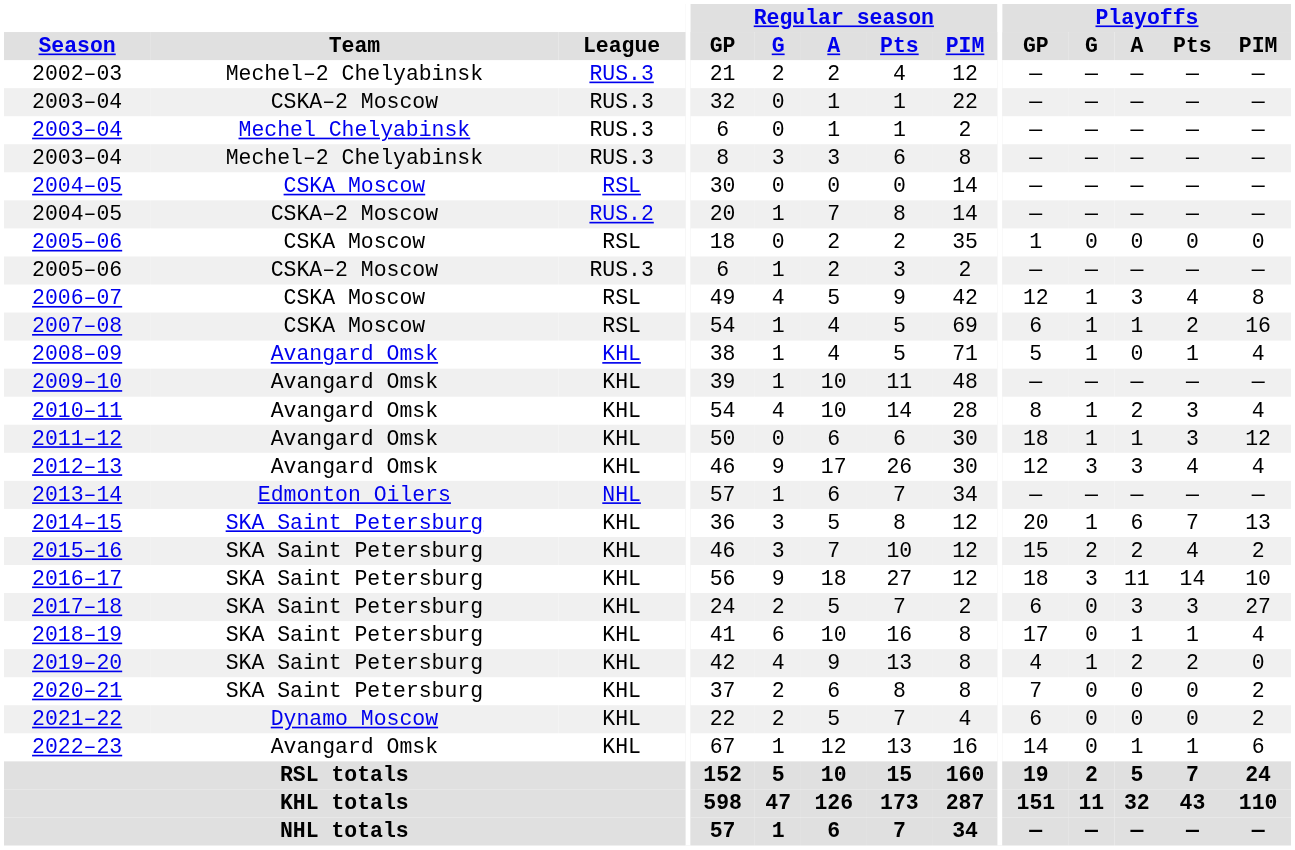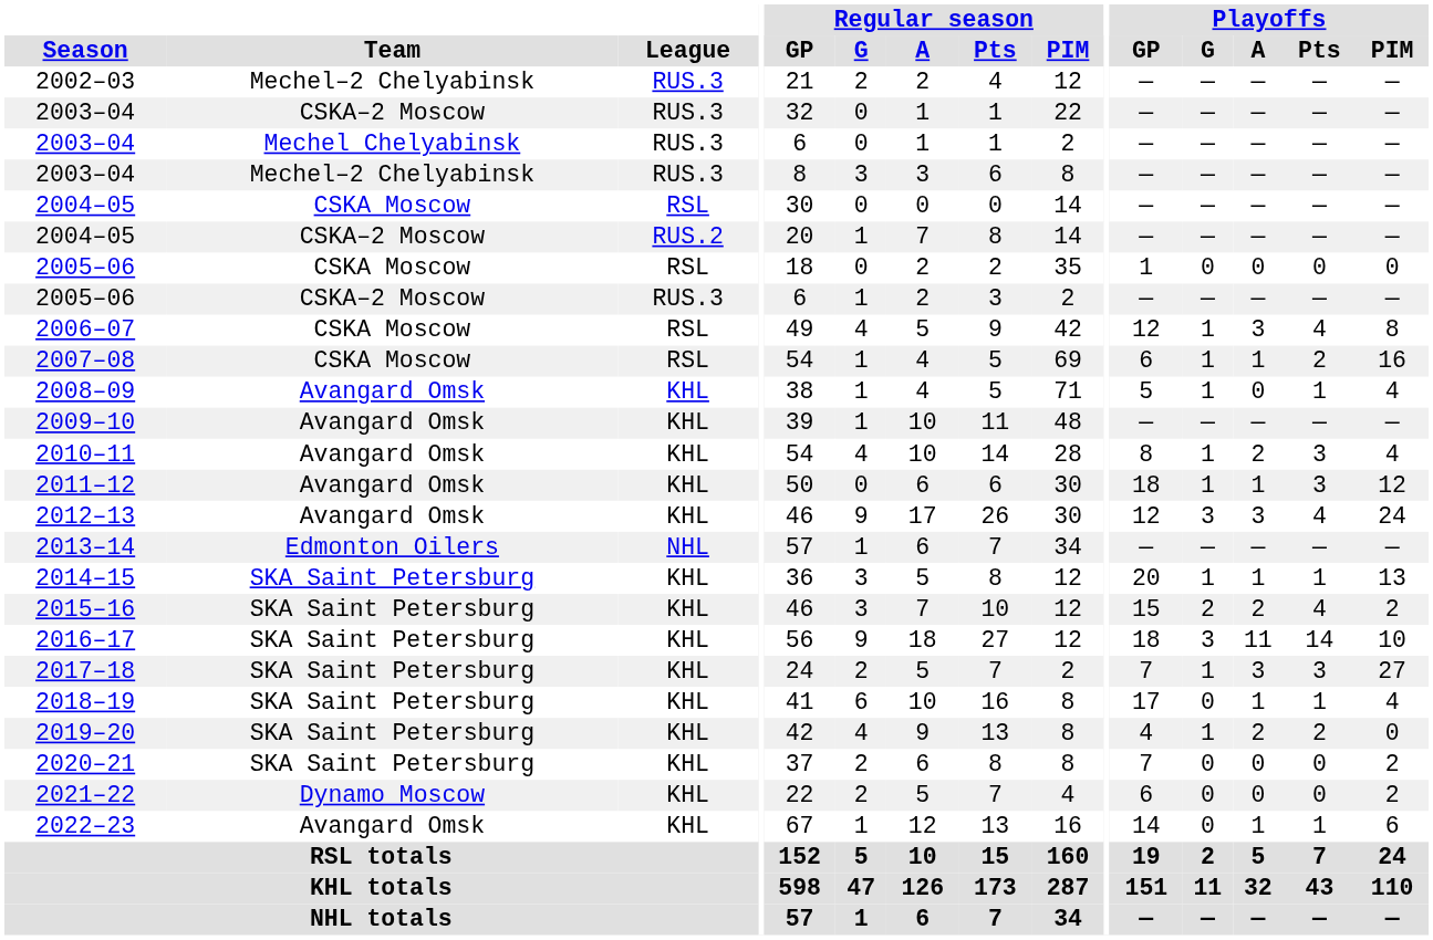 <table border="0" cellpadding="1" cellspacing="0" style="text-align:center; width:60em">
 <tr bgcolor="#e0e0e0">
 <th colspan="3" bgcolor="#ffffff"></th>
 <th rowspan="100" bgcolor="#ffffff"></th>
 <th colspan="5"><a href='#'>Regular season</a></th>
 <th rowspan="100" bgcolor="#ffffff"></th>
 <th colspan="5"><a href='#'>Playoffs</a></th>
 </tr>
 <tr bgcolor="#e0e0e0">
 <th><a href='#'>Season</a></th>
 <th>Team</th>
 <th>League</th>
 <th>GP</th>
 <th><a href='#'>G</a></th>
 <th><a href='#'>A</a></th>
 <th><a href='#'>Pts</a></th>
 <th><a href='#'>PIM</a></th>
 <th>GP</th>
 <th>G</th>
 <th>A</th>
 <th>Pts</th>
 <th>PIM</th>
 </tr>
 <tr>
 <td>2002–03</td>
 <td>Mechel–2 Chelyabinsk</td>
 <td><a href='#'>RUS.3</a></td>
 <td>21</td>
 <td>2</td>
 <td>2</td>
 <td>4</td>
 <td>12</td>
 <td>—</td>
 <td>—</td>
 <td>—</td>
 <td>—</td>
 <td>—</td>
 </tr>
 <tr bgcolor="#f0f0f0">
 <td>2003–04</td>
 <td>CSKA–2 Moscow</td>
 <td>RUS.3</td>
 <td>32</td>
 <td>0</td>
 <td>1</td>
 <td>1</td>
 <td>22</td>
 <td>—</td>
 <td>—</td>
 <td>—</td>
 <td>—</td>
 <td>—</td>
 </tr>
 <tr>
 <td><a href='#'>2003–04</a></td>
 <td><a href='#'>Mechel Chelyabinsk</a></td>
 <td>RUS.3</td>
 <td>6</td>
 <td>0</td>
 <td>1</td>
 <td>1</td>
 <td>2</td>
 <td>—</td>
 <td>—</td>
 <td>—</td>
 <td>—</td>
 <td>—</td>
 </tr>
 <tr bgcolor="#f0f0f0">
 <td>2003–04</td>
 <td>Mechel–2 Chelyabinsk</td>
 <td>RUS.3</td>
 <td>8</td>
 <td>3</td>
 <td>3</td>
 <td>6</td>
 <td>8</td>
 <td>—</td>
 <td>—</td>
 <td>—</td>
 <td>—</td>
 <td>—</td>
 </tr>
 <tr>
 <td><a href='#'>2004–05</a></td>
 <td><a href='#'>CSKA Moscow</a></td>
 <td><a href='#'>RSL</a></td>
 <td>30</td>
 <td>0</td>
 <td>0</td>
 <td>0</td>
 <td>14</td>
 <td>—</td>
 <td>—</td>
 <td>—</td>
 <td>—</td>
 <td>—</td>
 </tr>
 <tr bgcolor="#f0f0f0">
 <td>2004–05</td>
 <td>CSKA–2 Moscow</td>
 <td><a href='#'>RUS.2</a></td>
 <td>20</td>
 <td>1</td>
 <td>7</td>
 <td>8</td>
 <td>14</td>
 <td>—</td>
 <td>—</td>
 <td>—</td>
 <td>—</td>
 <td>—</td>
 </tr>
 <tr>
 <td><a href='#'>2005–06</a></td>
 <td>CSKA Moscow</td>
 <td>RSL</td>
 <td>18</td>
 <td>0</td>
 <td>2</td>
 <td>2</td>
 <td>35</td>
 <td>1</td>
 <td>0</td>
 <td>0</td>
 <td>0</td>
 <td>0</td>
 </tr>
 <tr bgcolor="#f0f0f0">
 <td>2005–06</td>
 <td>CSKA–2 Moscow</td>
 <td>RUS.3</td>
 <td>6</td>
 <td>1</td>
 <td>2</td>
 <td>3</td>
 <td>2</td>
 <td>—</td>
 <td>—</td>
 <td>—</td>
 <td>—</td>
 <td>—</td>
 </tr>
 <tr>
 <td><a href='#'>2006–07</a></td>
 <td>CSKA Moscow</td>
 <td>RSL</td>
 <td>49</td>
 <td>4</td>
 <td>5</td>
 <td>9</td>
 <td>42</td>
 <td>12</td>
 <td>1</td>
 <td>3</td>
 <td>4</td>
 <td>8</td>
 </tr>
 <tr bgcolor="#f0f0f0">
 <td><a href='#'>2007–08</a></td>
 <td>CSKA Moscow</td>
 <td>RSL</td>
 <td>54</td>
 <td>1</td>
 <td>4</td>
 <td>5</td>
 <td>69</td>
 <td>6</td>
 <td>1</td>
 <td>1</td>
 <td>2</td>
 <td>16</td>
 </tr>
 <tr>
 <td><a href='#'>2008–09</a></td>
 <td><a href='#'>Avangard Omsk</a></td>
 <td><a href='#'>KHL</a></td>
 <td>38</td>
 <td>1</td>
 <td>4</td>
 <td>5</td>
 <td>71</td>
 <td>5</td>
 <td>1</td>
 <td>0</td>
 <td>1</td>
 <td>4</td>
 </tr>
 <tr bgcolor="#f0f0f0">
 <td><a href='#'>2009–10</a></td>
 <td>Avangard Omsk</td>
 <td>KHL</td>
 <td>39</td>
 <td>1</td>
 <td>10</td>
 <td>11</td>
 <td>48</td>
 <td>—</td>
 <td>—</td>
 <td>—</td>
 <td>—</td>
 <td>—</td>
 </tr>
 <tr>
 <td><a href='#'>2010–11</a></td>
 <td>Avangard Omsk</td>
 <td>KHL</td>
 <td>54</td>
 <td>4</td>
 <td>10</td>
 <td>14</td>
 <td>28</td>
 <td>8</td>
 <td>1</td>
 <td>2</td>
 <td>3</td>
 <td>4</td>
 </tr>
 <tr bgcolor="#f0f0f0">
 <td><a href='#'>2011–12</a></td>
 <td>Avangard Omsk</td>
 <td>KHL</td>
 <td>50</td>
 <td>0</td>
 <td>6</td>
 <td>6</td>
 <td>30</td>
 <td>18</td>
 <td>1</td>
 <td>1</td>
 <td>3</td>
 <td>12</td>
 </tr>
 <tr>
 <td><a href='#'>2012–13</a></td>
 <td>Avangard Omsk</td>
 <td>KHL</td>
 <td>46</td>
 <td>9</td>
 <td>17</td>
 <td>26</td>
 <td>30</td>
 <td>12</td>
 <td>3</td>
 <td>3</td>
 <td>4</td>
-<td>4</td>
+<td>24</td>
 </tr>
 <tr bgcolor="#f0f0f0">
 <td><a href='#'>2013–14</a></td>
 <td><a href='#'>Edmonton Oilers</a></td>
 <td><a href='#'>NHL</a></td>
 <td>57</td>
 <td>1</td>
 <td>6</td>
 <td>7</td>
 <td>34</td>
 <td>—</td>
 <td>—</td>
 <td>—</td>
 <td>—</td>
 <td>—</td>
 </tr>
 <tr>
 <td><a href='#'>2014–15</a></td>
 <td><a href='#'>SKA Saint Petersburg</a></td>
 <td>KHL</td>
 <td>36</td>
 <td>3</td>
 <td>5</td>
 <td>8</td>
 <td>12</td>
 <td>20</td>
 <td>1</td>
-<td>6</td>
-<td>7</td>
+<td>1</td>
+<td>1</td>
 <td>13</td>
 </tr>
 <tr bgcolor="#f0f0f0">
 <td><a href='#'>2015–16</a></td>
 <td>SKA Saint Petersburg</td>
 <td>KHL</td>
 <td>46</td>
 <td>3</td>
 <td>7</td>
 <td>10</td>
 <td>12</td>
 <td>15</td>
 <td>2</td>
 <td>2</td>
 <td>4</td>
 <td>2</td>
 </tr>
 <tr>
 <td><a href='#'>2016–17</a></td>
 <td>SKA Saint Petersburg</td>
 <td>KHL</td>
 <td>56</td>
 <td>9</td>
 <td>18</td>
 <td>27</td>
 <td>12</td>
 <td>18</td>
 <td>3</td>
 <td>11</td>
 <td>14</td>
 <td>10</td>
 </tr>
 <tr bgcolor="#f0f0f0">
 <td><a href='#'>2017–18</a></td>
 <td>SKA Saint Petersburg</td>
 <td>KHL</td>
 <td>24</td>
 <td>2</td>
 <td>5</td>
 <td>7</td>
 <td>2</td>
-<td>6</td>
-<td>0</td>
+<td>7</td>
+<td>1</td>
 <td>3</td>
 <td>3</td>
 <td>27</td>
 </tr>
 <tr>
 <td><a href='#'>2018–19</a></td>
 <td>SKA Saint Petersburg</td>
 <td>KHL</td>
 <td>41</td>
 <td>6</td>
 <td>10</td>
 <td>16</td>
 <td>8</td>
 <td>17</td>
 <td>0</td>
 <td>1</td>
 <td>1</td>
 <td>4</td>
 </tr>
 <tr bgcolor="#f0f0f0">
 <td><a href='#'>2019–20</a></td>
 <td>SKA Saint Petersburg</td>
 <td>KHL</td>
 <td>42</td>
 <td>4</td>
 <td>9</td>
 <td>13</td>
 <td>8</td>
 <td>4</td>
 <td>1</td>
 <td>2</td>
 <td>2</td>
 <td>0</td>
 </tr>
 <tr>
 <td><a href='#'>2020–21</a></td>
 <td>SKA Saint Petersburg</td>
 <td>KHL</td>
 <td>37</td>
 <td>2</td>
 <td>6</td>
 <td>8</td>
 <td>8</td>
 <td>7</td>
 <td>0</td>
 <td>0</td>
 <td>0</td>
 <td>2</td>
 </tr>
 <tr bgcolor="#f0f0f0">
 <td><a href='#'>2021–22</a></td>
 <td><a href='#'>Dynamo Moscow</a></td>
 <td>KHL</td>
 <td>22</td>
 <td>2</td>
 <td>5</td>
 <td>7</td>
 <td>4</td>
 <td>6</td>
 <td>0</td>
 <td>0</td>
 <td>0</td>
 <td>2</td>
 </tr>
 <tr>
 <td><a href='#'>2022–23</a></td>
 <td>Avangard Omsk</td>
 <td>KHL</td>
 <td>67</td>
 <td>1</td>
 <td>12</td>
 <td>13</td>
 <td>16</td>
 <td>14</td>
 <td>0</td>
 <td>1</td>
 <td>1</td>
 <td>6<br></td>
 </tr>
 <tr bgcolor="#e0e0e0">
 <th colspan="3">RSL totals</th>
 <th>152</th>
 <th>5</th>
 <th>10</th>
 <th>15</th>
 <th>160</th>
 <th>19</th>
 <th>2</th>
 <th>5</th>
 <th>7</th>
 <th>24</th>
 </tr>
 <tr bgcolor="#e0e0e0">
 <th colspan="3">KHL totals</th>
 <th>598</th>
 <th>47</th>
 <th>126</th>
 <th>173</th>
 <th>287</th>
 <th>151</th>
 <th>11</th>
 <th>32</th>
 <th>43</th>
 <th>110</th>
 </tr>
 <tr bgcolor="#e0e0e0">
 <th colspan="3">NHL totals</th>
 <th>57</th>
 <th>1</th>
 <th>6</th>
 <th>7</th>
 <th>34</th>
 <th>—</th>
 <th>—</th>
 <th>—</th>
 <th>—</th>
 <th>—</th>
 </tr>
 </table>
